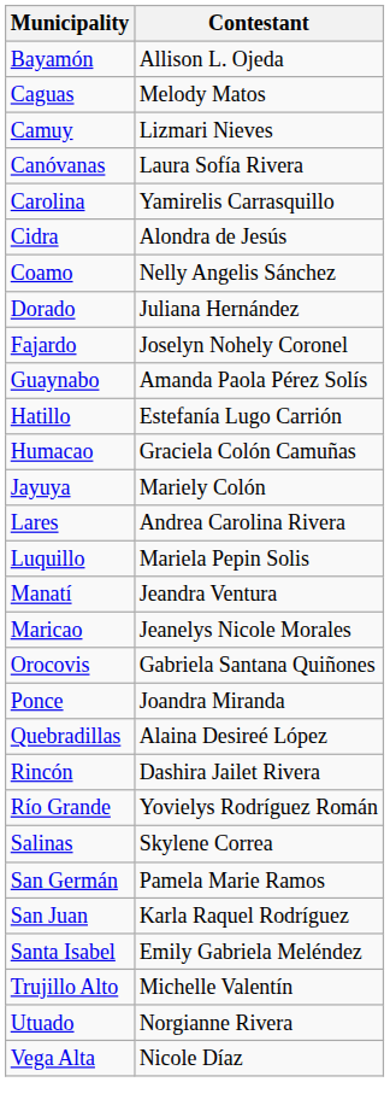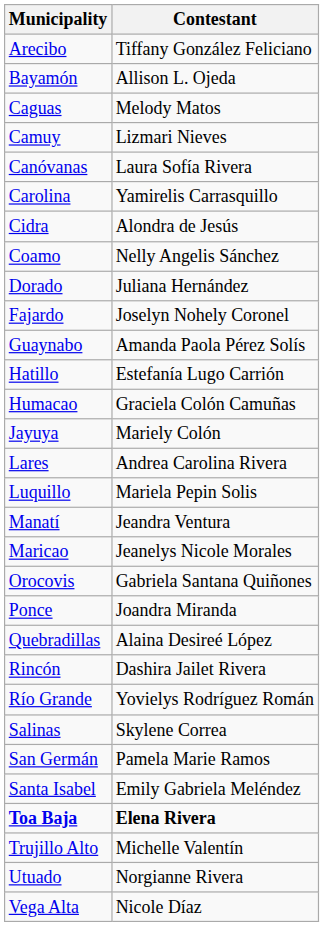 <table class="wikitable sortable" style="font-size: 95%;">
 <tr>
 <th>Municipality</th>
 <th>Contestant</th>
+</tr>
+<tr>
+<td><a href='#'>Arecibo</a></td>
+<td>Tiffany González Feliciano</td>
 </tr>
 <tr>
 <td><a href='#'>Bayamón</a></td>
 <td>Allison L. Ojeda</td>
 </tr>
 <tr>
 <td><a href='#'>Caguas</a></td>
 <td>Melody Matos</td>
 </tr>
 <tr>
 <td><a href='#'>Camuy</a></td>
 <td>Lizmari Nieves</td>
 </tr>
 <tr>
 <td><a href='#'>Canóvanas</a></td>
 <td>Laura Sofía Rivera</td>
 </tr>
 <tr>
 <td><a href='#'>Carolina</a></td>
 <td>Yamirelis Carrasquillo</td>
 </tr>
 <tr>
 <td><a href='#'>Cidra</a></td>
 <td>Alondra de Jesús</td>
 </tr>
 <tr>
 <td><a href='#'>Coamo</a></td>
 <td>Nelly Angelis Sánchez</td>
 </tr>
 <tr>
 <td><a href='#'>Dorado</a></td>
 <td>Juliana Hernández</td>
 </tr>
 <tr>
 <td><a href='#'>Fajardo</a></td>
 <td>Joselyn Nohely Coronel</td>
 </tr>
 <tr>
 <td><a href='#'>Guaynabo</a></td>
 <td>Amanda Paola Pérez Solís</td>
 </tr>
 <tr>
 <td><a href='#'>Hatillo</a></td>
 <td>Estefanía Lugo Carrión</td>
 </tr>
 <tr>
 <td><a href='#'>Humacao</a></td>
 <td>Graciela Colón Camuñas</td>
 </tr>
 <tr>
 <td><a href='#'>Jayuya</a></td>
 <td>Mariely Colón</td>
 </tr>
 <tr>
 <td><a href='#'>Lares</a></td>
 <td>Andrea Carolina Rivera</td>
 </tr>
 <tr>
 <td><a href='#'>Luquillo</a></td>
 <td>Mariela Pepin Solis</td>
 </tr>
 <tr>
 <td><a href='#'>Manatí</a></td>
 <td>Jeandra Ventura</td>
 </tr>
 <tr>
 <td><a href='#'>Maricao</a></td>
 <td>Jeanelys Nicole Morales</td>
 </tr>
 <tr>
 <td><a href='#'>Orocovis</a></td>
 <td>Gabriela Santana Quiñones</td>
 </tr>
 <tr>
 <td><a href='#'>Ponce</a></td>
 <td>Joandra Miranda</td>
 </tr>
 <tr>
 <td><a href='#'>Quebradillas</a></td>
 <td>Alaina Desireé López</td>
 </tr>
 <tr>
 <td><a href='#'>Rincón</a></td>
 <td>Dashira Jailet Rivera</td>
 </tr>
 <tr>
 <td><a href='#'>Río Grande</a></td>
 <td>Yovielys Rodríguez Román</td>
 </tr>
 <tr>
 <td><a href='#'>Salinas</a></td>
 <td>Skylene Correa</td>
 </tr>
 <tr>
 <td><a href='#'>San Germán</a></td>
 <td>Pamela Marie Ramos</td>
 </tr>
 <tr>
-<td><a href='#'>San Juan</a></td>
-<td>Karla Raquel Rodríguez</td>
+<td><a href='#'>Santa Isabel</a></td>
+<td>Emily Gabriela Meléndez</td>
 </tr>
 <tr>
-<td><a href='#'>Santa Isabel</a></td>
-<td>Emily Gabriela Meléndez</td>
+<td><strong><a href='#'>Toa Baja</a></strong></td>
+<td><strong>Elena Rivera</strong></td>
 </tr>
 <tr>
 <td><a href='#'>Trujillo Alto</a></td>
 <td>Michelle Valentín</td>
 </tr>
 <tr>
 <td><a href='#'>Utuado</a></td>
 <td>Norgianne Rivera</td>
 </tr>
 <tr>
 <td><a href='#'>Vega Alta</a></td>
 <td>Nicole Díaz</td>
 </tr>
 </table>
